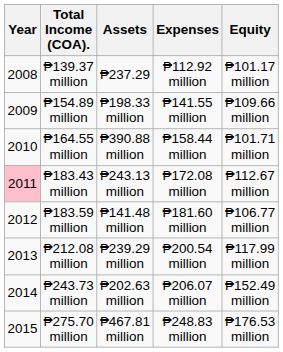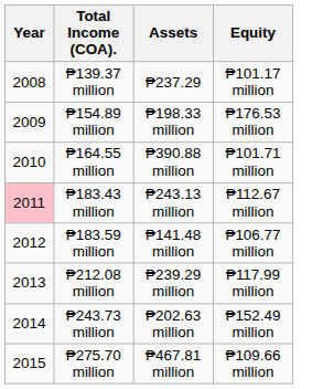 <table class="wikitable" style="text-align: center" width="50%">
 <tr>
 <th width="5%">Year</th>
 <th width="10%">Total Income (COA).</th>
 <th width="10%">Assets</th>
-<th width="10%">Expenses</th>
 <th width="10%">Equity</th>
 </tr>
 <tr>
 <td>2008</td>
 <td>₱139.37 million</td>
 <td>₱237.29 </td>
-<td>₱112.92 million</td>
 <td>₱101.17 million</td>
 </tr>
 <tr>
 <td>2009</td>
 <td>₱154.89 million </td>
 <td>₱198.33 million </td>
-<td>₱141.55 million </td>
-<td>₱109.66 million </td>
+<td>₱176.53 million </td>
 </tr>
 <tr>
 <td>2010</td>
 <td>₱164.55 million </td>
 <td>₱390.88 million </td>
-<td>₱158.44 million </td>
 <td>₱101.71 million </td>
 </tr>
 <tr>
 <td style="background: pink;">2011</td>
 <td>₱183.43 million </td>
 <td>₱243.13 million </td>
-<td>₱172.08 million </td>
 <td>₱112.67 million </td>
 </tr>
 <tr>
 <td>2012</td>
 <td>₱183.59 million </td>
 <td>₱141.48 million</td>
-<td>₱181.60 million </td>
 <td>₱106.77 million </td>
 </tr>
 <tr>
 <td>2013</td>
 <td>₱212.08 million </td>
 <td>₱239.29 million </td>
-<td>₱200.54 million </td>
 <td>₱117.99 million </td>
 </tr>
 <tr>
 <td>2014</td>
 <td>₱243.73 million </td>
 <td>₱202.63 million </td>
-<td>₱206.07 million </td>
 <td>₱152.49 million </td>
 </tr>
 <tr>
 <td>2015</td>
 <td>₱275.70 million </td>
 <td>₱467.81 million </td>
-<td>₱248.83 million </td>
-<td>₱176.53 million </td>
+<td>₱109.66 million </td>
 </tr>
 </table>
